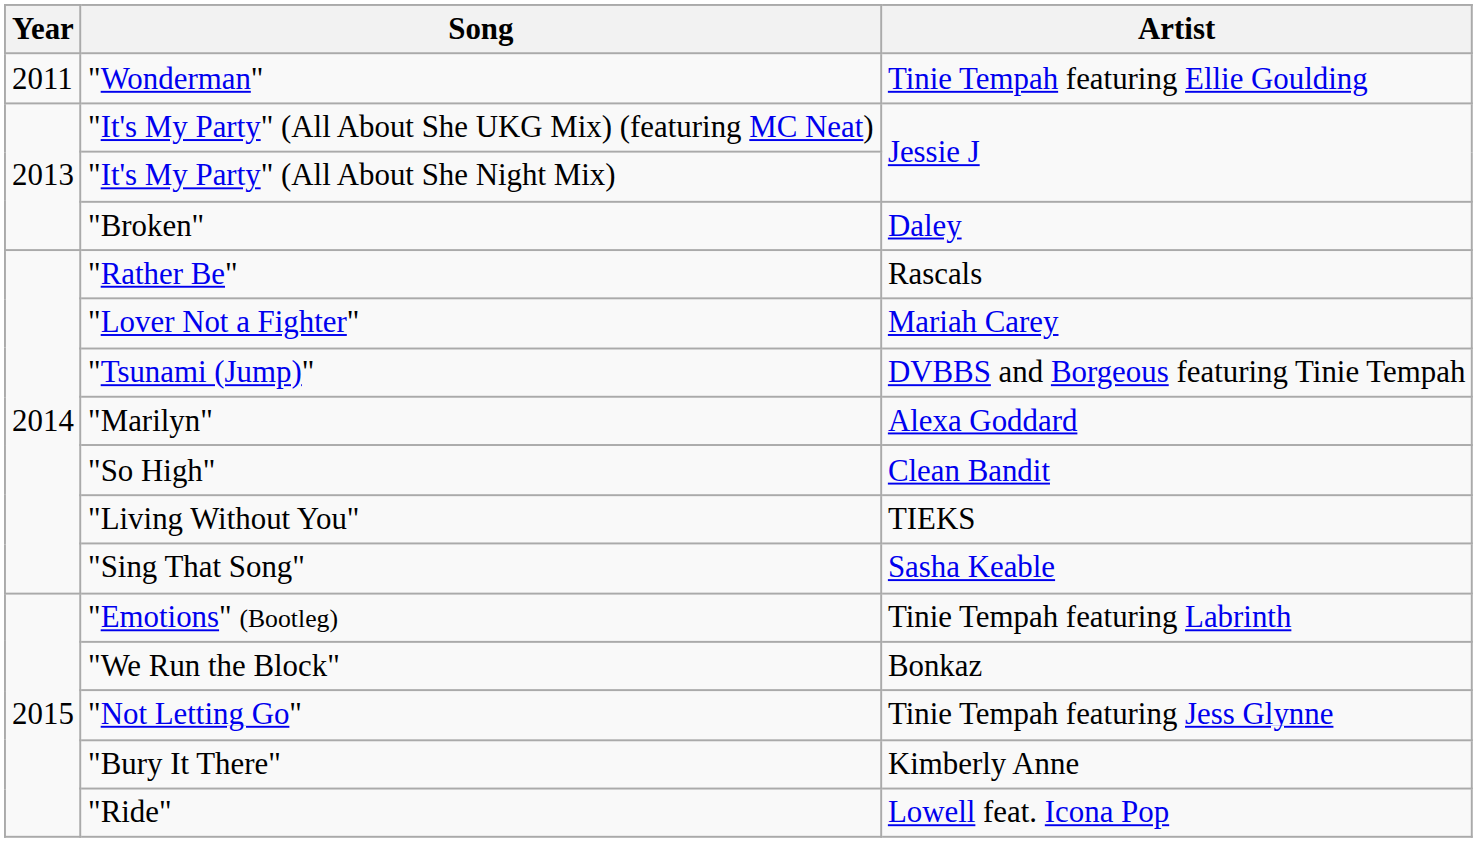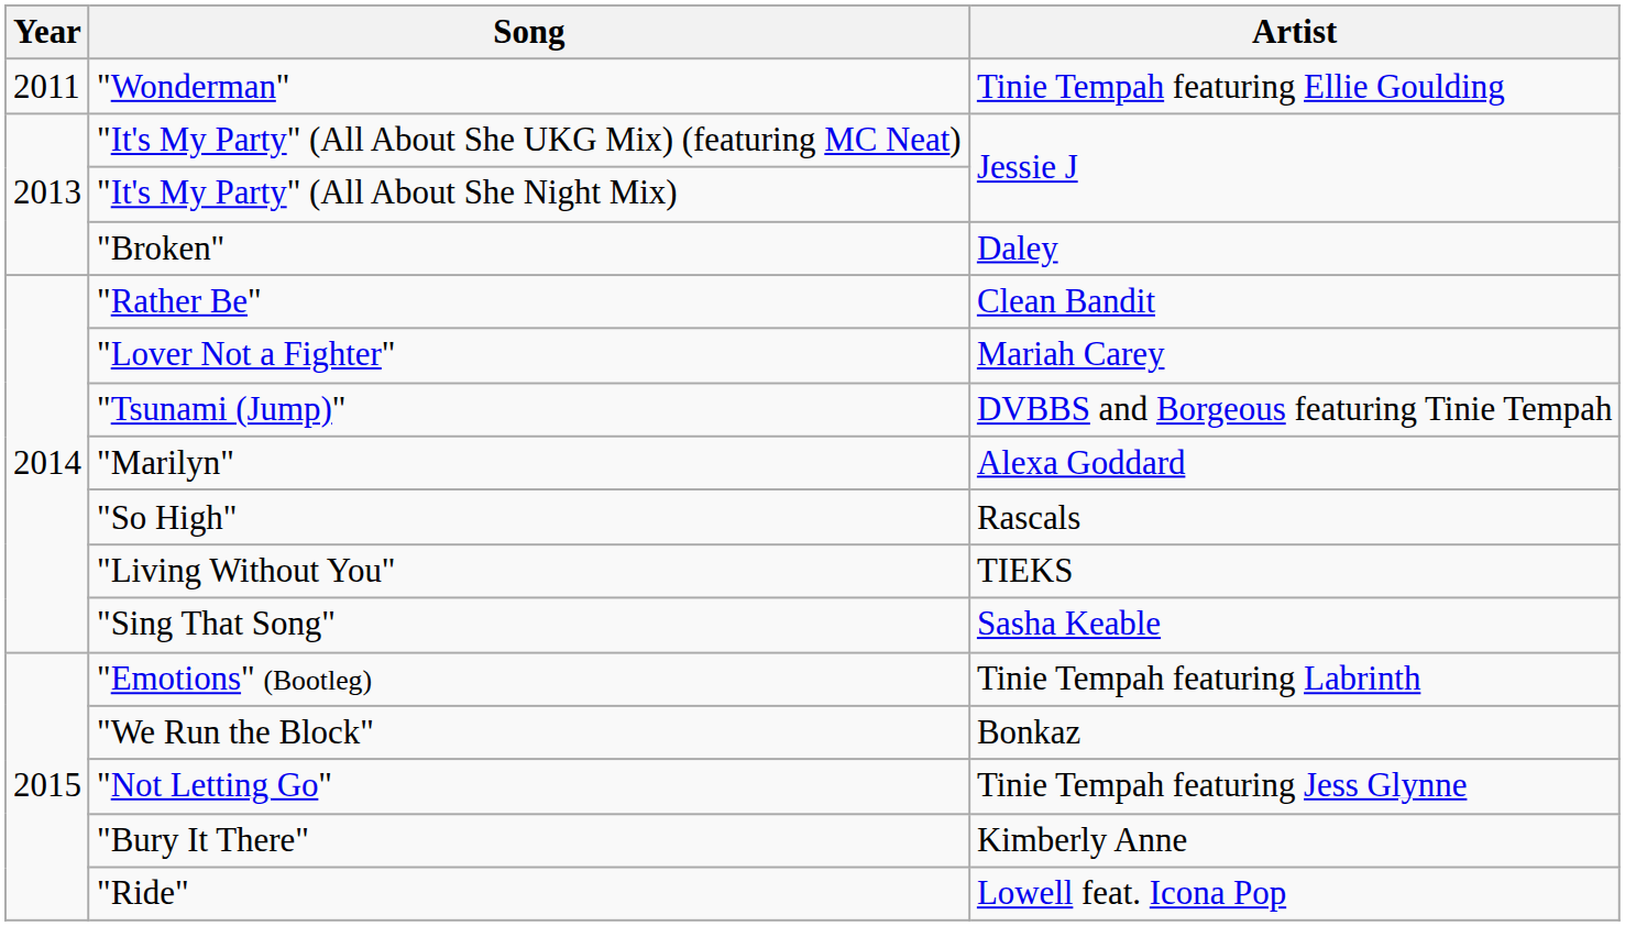 <table class="wikitable">
 <tr>
 <th>Year</th>
 <th>Song</th>
 <th>Artist</th>
 </tr>
 <tr>
 <td>2011</td>
 <td>"<a href='#'>Wonderman</a>"</td>
 <td><a href='#'>Tinie Tempah</a> featuring <a href='#'>Ellie Goulding</a></td>
 </tr>
 <tr>
 <td rowspan="3">2013</td>
 <td>"<a href='#'>It's My Party</a>" <span>(All About She UKG Mix) (featuring <a href='#'>MC Neat</a>)</span></td>
 <td rowspan="2"><a href='#'>Jessie J</a></td>
 </tr>
 <tr>
 <td>"<a href='#'>It's My Party</a>" <span>(All About She Night Mix)</span></td>
 </tr>
 <tr>
 <td>"Broken"</td>
 <td><a href='#'>Daley</a></td>
 </tr>
 <tr>
 <td rowspan="7">2014</td>
 <td>"<a href='#'>Rather Be</a>"</td>
-<td>Rascals</td>
+<td><a href='#'>Clean Bandit</a></td>
 </tr>
 <tr>
 <td>"<a href='#'>Lover Not a Fighter</a>"</td>
 <td><a href='#'>Mariah Carey</a></td>
 </tr>
 <tr>
 <td>"<a href='#'>Tsunami (Jump)</a>"</td>
 <td><a href='#'>DVBBS</a> and <a href='#'>Borgeous</a> featuring Tinie Tempah</td>
 </tr>
 <tr>
 <td>"Marilyn"</td>
 <td><a href='#'>Alexa Goddard</a></td>
 </tr>
 <tr>
 <td>"So High"</td>
-<td><a href='#'>Clean Bandit</a></td>
+<td>Rascals</td>
 </tr>
 <tr>
 <td>"Living Without You"</td>
 <td>TIEKS</td>
 </tr>
 <tr>
 <td>"Sing That Song"</td>
 <td><a href='#'>Sasha Keable</a></td>
 </tr>
 <tr>
 <td rowspan="5">2015</td>
 <td>"<a href='#'>Emotions</a>" <small>(Bootleg)</small></td>
 <td>Tinie Tempah featuring <a href='#'>Labrinth</a></td>
 </tr>
 <tr>
 <td>"We Run the Block"</td>
 <td>Bonkaz</td>
 </tr>
 <tr>
 <td>"<a href='#'>Not Letting Go</a>"</td>
 <td>Tinie Tempah featuring <a href='#'>Jess Glynne</a></td>
 </tr>
 <tr>
 <td>"Bury It There"</td>
 <td>Kimberly Anne</td>
 </tr>
 <tr>
 <td>"Ride"</td>
 <td><a href='#'>Lowell</a> feat. <a href='#'>Icona Pop</a></td>
 </tr>
 </table>
